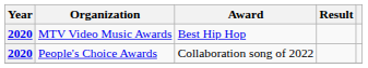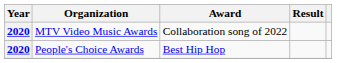 <table class="wikitable plainrowheaders">
 <tr>
 <th scope="col">Year</th>
 <th scope="col">Organization</th>
 <th scope="col">Award</th>
 <th scope="col">Result</th>
 <th scope="col"></th>
 </tr>
 <tr>
 <th scope="row"><a href='#'>2020</a></th>
 <td><a href='#'>MTV Video Music Awards</a></td>
-<td><a href='#'>Best Hip Hop</a></td>
+<td>Collaboration song of 2022</td>
 <td></td>
 <td style="text-align:center;"></td>
 </tr>
 <tr>
 <th><a href='#'>2020</a></th>
 <td><a href='#'>People's Choice Awards</a></td>
-<td>Collaboration song of 2022</td>
+<td><a href='#'>Best Hip Hop</a></td>
 <td></td>
 <td></td>
 </tr>
 <tr>
 </tr>
 </table>
